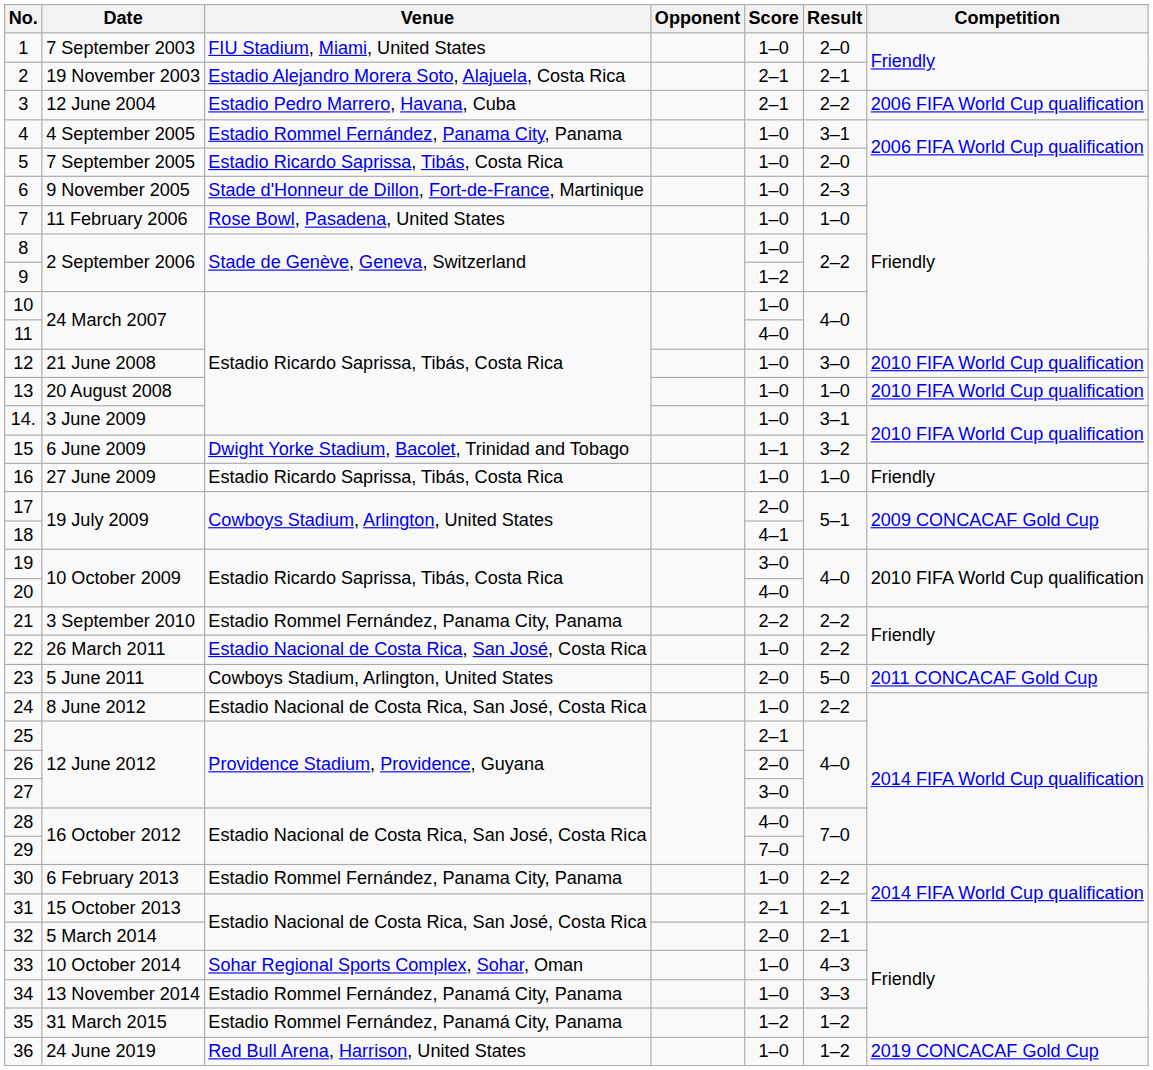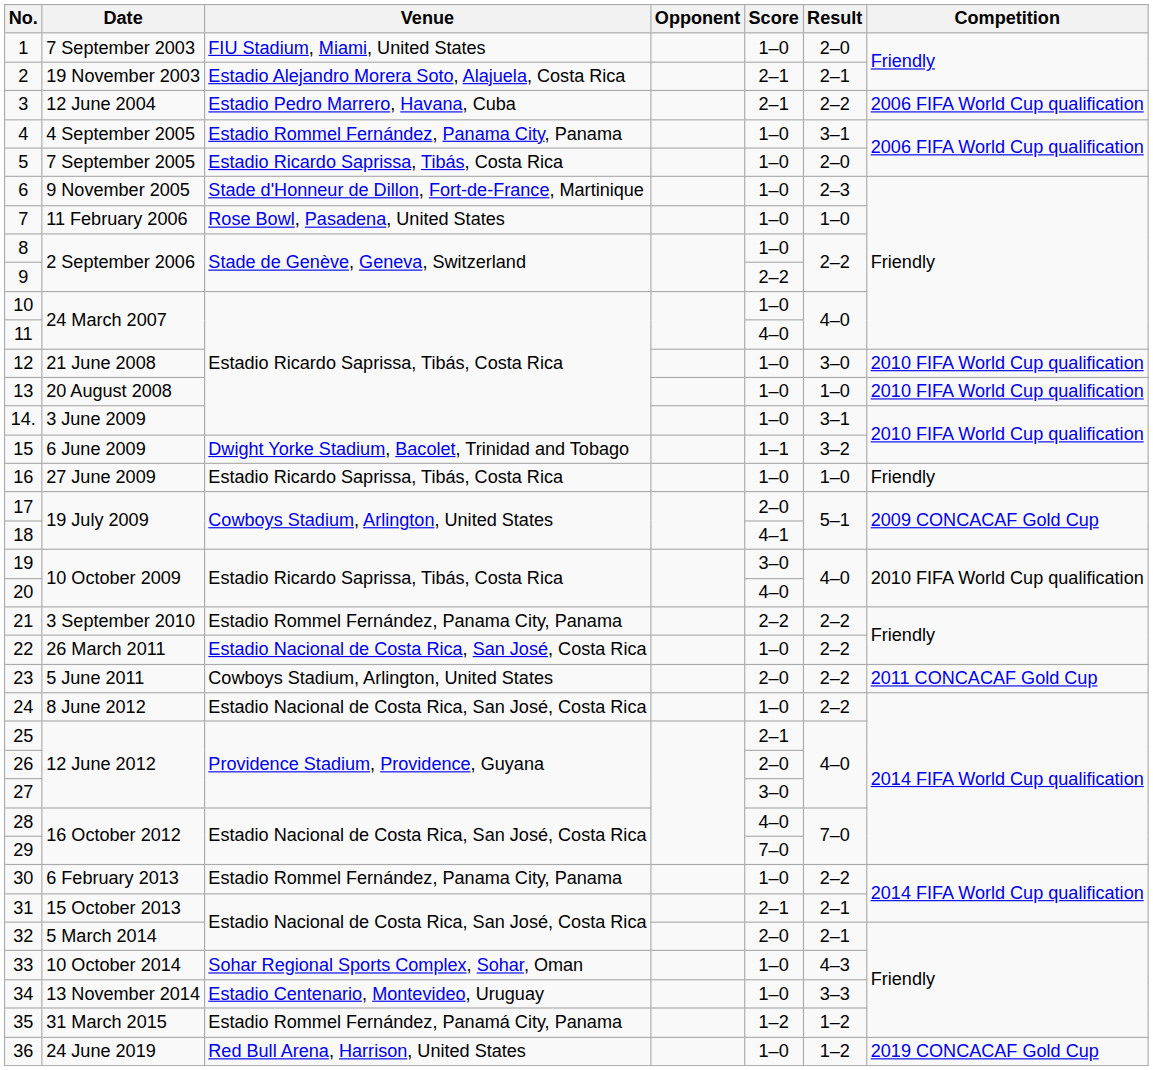 <table class="wikitable sortable">
 <tr>
 <th scope="col">No.</th>
 <th scope="col">Date</th>
 <th scope="col">Venue</th>
 <th scope="col">Opponent</th>
 <th scope="col">Score</th>
 <th scope="col">Result</th>
 <th scope="col">Competition</th>
 </tr>
 <tr>
 <td align="center">1</td>
 <td>7 September 2003</td>
 <td><a href='#'>FIU Stadium</a>, <a href='#'>Miami</a>, United States</td>
 <td></td>
 <td align="center">1–0</td>
 <td align="center">2–0</td>
 <td rowspan="2"><a href='#'>Friendly</a></td>
 </tr>
 <tr>
 <td align="center">2</td>
 <td>19 November 2003</td>
 <td><a href='#'>Estadio Alejandro Morera Soto</a>, <a href='#'>Alajuela</a>, Costa Rica</td>
 <td></td>
 <td align="center">2–1</td>
 <td align="center">2–1</td>
 </tr>
 <tr>
 <td align="center">3</td>
 <td>12 June 2004</td>
 <td><a href='#'>Estadio Pedro Marrero</a>, <a href='#'>Havana</a>, Cuba</td>
 <td></td>
 <td align="center">2–1</td>
 <td align="center">2–2</td>
 <td><a href='#'>2006 FIFA World Cup qualification</a></td>
 </tr>
 <tr>
 <td align="center">4</td>
 <td>4 September 2005</td>
 <td><a href='#'>Estadio Rommel Fernández</a>, <a href='#'>Panama City</a>, Panama</td>
 <td></td>
 <td align="center">1–0</td>
 <td align="center">3–1</td>
 <td rowspan="2"><a href='#'>2006 FIFA World Cup qualification</a></td>
 </tr>
 <tr>
 <td align="center">5</td>
 <td>7 September 2005</td>
 <td><a href='#'>Estadio Ricardo Saprissa</a>, <a href='#'>Tibás</a>, Costa Rica</td>
 <td></td>
 <td align="center">1–0</td>
 <td align="center">2–0</td>
 </tr>
 <tr>
 <td align="center">6</td>
 <td>9 November 2005</td>
 <td><a href='#'>Stade d'Honneur de Dillon</a>, <a href='#'>Fort-de-France</a>, Martinique</td>
 <td></td>
 <td align="center">1–0</td>
 <td align="center">2–3</td>
 <td rowspan="6">Friendly</td>
 </tr>
 <tr>
 <td align="center">7</td>
 <td>11 February 2006</td>
 <td><a href='#'>Rose Bowl</a>, <a href='#'>Pasadena</a>, United States</td>
 <td></td>
 <td align="center">1–0</td>
 <td align="center">1–0</td>
 </tr>
 <tr>
 <td align="center">8</td>
 <td rowspan="2">2 September 2006</td>
 <td rowspan="2"><a href='#'>Stade de Genève</a>, <a href='#'>Geneva</a>, Switzerland</td>
 <td rowspan="2"></td>
 <td align="center">1–0</td>
 <td rowspan="2" align="center">2–2</td>
 </tr>
 <tr>
 <td align="center">9</td>
-<td align="center">1–2</td>
+<td align=center>2–2</td>
 </tr>
 <tr>
 <td align="center">10</td>
 <td rowspan="2">24 March 2007</td>
 <td rowspan="5">Estadio Ricardo Saprissa, Tibás, Costa Rica</td>
 <td rowspan="2"></td>
 <td align="center">1–0</td>
 <td rowspan="2" align="center">4–0</td>
 </tr>
 <tr>
 <td align="center">11</td>
 <td align="center">4–0</td>
 </tr>
 <tr>
 <td align="center">12</td>
 <td>21 June 2008</td>
 <td></td>
 <td align="center">1–0</td>
 <td align="center">3–0</td>
 <td><a href='#'>2010 FIFA World Cup qualification</a></td>
 </tr>
 <tr>
 <td align="center">13</td>
 <td>20 August 2008</td>
 <td></td>
 <td align="center">1–0</td>
 <td align="center">1–0</td>
 <td><a href='#'>2010 FIFA World Cup qualification</a></td>
 </tr>
 <tr>
 <td align="center">14.</td>
 <td>3 June 2009</td>
 <td></td>
 <td align="center">1–0</td>
 <td align="center">3–1</td>
 <td rowspan="2"><a href='#'>2010 FIFA World Cup qualification</a></td>
 </tr>
 <tr>
 <td align="center">15</td>
 <td>6 June 2009</td>
 <td><a href='#'>Dwight Yorke Stadium</a>, <a href='#'>Bacolet</a>, Trinidad and Tobago</td>
 <td></td>
 <td align="center">1–1</td>
 <td align="center">3–2</td>
 </tr>
 <tr>
 <td align="center">16</td>
 <td>27 June 2009</td>
 <td>Estadio Ricardo Saprissa, Tibás, Costa Rica</td>
 <td></td>
 <td align="center">1–0</td>
 <td align="center">1–0</td>
 <td>Friendly</td>
 </tr>
 <tr>
 <td align="center">17</td>
 <td rowspan="2">19 July 2009</td>
 <td rowspan="2"><a href='#'>Cowboys Stadium</a>, <a href='#'>Arlington</a>, United States</td>
 <td rowspan="2"></td>
 <td align="center">2–0</td>
 <td rowspan="2" align="center">5–1</td>
 <td rowspan="2"><a href='#'>2009 CONCACAF Gold Cup</a></td>
 </tr>
 <tr>
 <td align="center">18</td>
 <td align="center">4–1</td>
 </tr>
 <tr>
 <td align="center">19</td>
 <td rowspan="2">10 October 2009</td>
 <td rowspan="2">Estadio Ricardo Saprissa, Tibás, Costa Rica</td>
 <td rowspan="2"></td>
 <td align="center">3–0</td>
 <td rowspan="2" align="center">4–0</td>
 <td rowspan="2">2010 FIFA World Cup qualification</td>
 </tr>
 <tr>
 <td align="center">20</td>
 <td align="center">4–0</td>
 </tr>
 <tr>
 <td align="center">21</td>
 <td>3 September 2010</td>
 <td>Estadio Rommel Fernández, Panama City, Panama</td>
 <td></td>
 <td align="center">2–2</td>
 <td align="center">2–2</td>
 <td rowspan="2">Friendly</td>
 </tr>
 <tr>
 <td align="center">22</td>
 <td>26 March 2011</td>
 <td><a href='#'>Estadio Nacional de Costa Rica</a>, <a href='#'>San José</a>, Costa Rica</td>
 <td></td>
 <td align="center">1–0</td>
 <td align="center">2–2</td>
 </tr>
 <tr>
 <td align="center">23</td>
 <td>5 June 2011</td>
 <td>Cowboys Stadium, Arlington, United States</td>
 <td></td>
 <td align="center">2–0</td>
-<td align="center">5–0</td>
+<td align="center">2–2</td>
 <td><a href='#'>2011 CONCACAF Gold Cup</a></td>
 </tr>
 <tr>
 <td align="center">24</td>
 <td>8 June 2012</td>
 <td>Estadio Nacional de Costa Rica, San José, Costa Rica</td>
 <td></td>
 <td align="center">1–0</td>
 <td align="center">2–2</td>
 <td rowspan="6"><a href='#'>2014 FIFA World Cup qualification</a></td>
 </tr>
 <tr>
 <td align="center">25</td>
 <td rowspan="3">12 June 2012</td>
 <td rowspan="3"><a href='#'>Providence Stadium</a>, <a href='#'>Providence</a>, Guyana</td>
 <td rowspan="5"></td>
 <td align="center">2–1</td>
 <td rowspan="3" align="center">4–0</td>
 </tr>
 <tr>
 <td align="center">26</td>
 <td align="center">2–0</td>
 </tr>
 <tr>
 <td align="center">27</td>
 <td align="center">3–0</td>
 </tr>
 <tr>
 <td align="center">28</td>
 <td rowspan="2">16 October 2012</td>
 <td rowspan="2">Estadio Nacional de Costa Rica, San José, Costa Rica</td>
 <td align="center">4–0</td>
 <td rowspan="2" align="center">7–0</td>
 </tr>
 <tr>
 <td align="center">29</td>
 <td align="center">7–0</td>
 </tr>
 <tr>
 <td align="center">30</td>
 <td>6 February 2013</td>
 <td>Estadio Rommel Fernández, Panama City, Panama</td>
 <td></td>
 <td align="center">1–0</td>
 <td align="center">2–2</td>
 <td rowspan="2"><a href='#'>2014 FIFA World Cup qualification</a></td>
 </tr>
 <tr>
 <td align="center">31</td>
 <td>15 October 2013</td>
 <td rowspan="2">Estadio Nacional de Costa Rica, San José, Costa Rica</td>
 <td></td>
 <td align="center">2–1</td>
 <td align="center">2–1</td>
 </tr>
 <tr>
 <td align="center">32</td>
 <td>5 March 2014</td>
 <td></td>
 <td align="center">2–0</td>
 <td align="center">2–1</td>
 <td rowspan="4">Friendly</td>
 </tr>
 <tr>
 <td align="center">33</td>
 <td>10 October 2014</td>
 <td><a href='#'>Sohar Regional Sports Complex</a>, <a href='#'>Sohar</a>, Oman</td>
 <td></td>
 <td align="center">1–0</td>
 <td align="center">4–3</td>
 </tr>
 <tr>
 <td align="center">34</td>
 <td>13 November 2014</td>
-<td>Estadio Rommel Fernández, Panamá City, Panama</td>
+<td><a href='#'>Estadio Centenario</a>, <a href='#'>Montevideo</a>, Uruguay</td>
 <td></td>
 <td align="center">1–0</td>
 <td align="center">3–3</td>
 </tr>
 <tr>
 <td align="center">35</td>
 <td>31 March 2015</td>
 <td>Estadio Rommel Fernández, Panamá City, Panama</td>
 <td></td>
 <td align="center">1–2</td>
 <td align="center">1–2</td>
 </tr>
 <tr>
 <td align="center">36</td>
 <td>24 June 2019</td>
 <td><a href='#'>Red Bull Arena</a>, <a href='#'>Harrison</a>, United States</td>
 <td></td>
 <td align="center">1–0</td>
 <td align="center">1–2</td>
 <td><a href='#'>2019 CONCACAF Gold Cup</a></td>
 </tr>
 </table>
